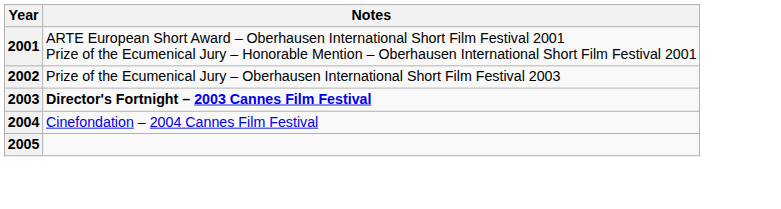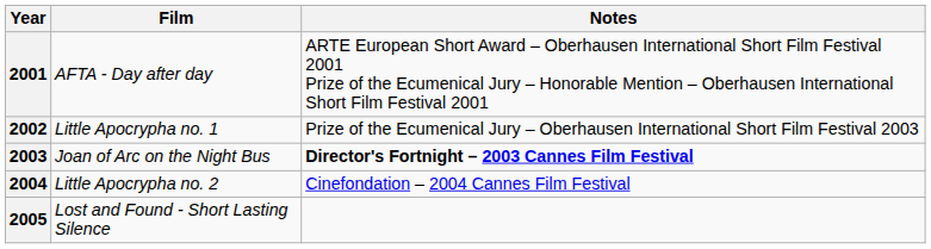 <table class="wikitable">
 <tr>
 <th>Year</th>
+<th>Film</th>
 <th>Notes</th>
 </tr>
 <tr>
 <th>2001</th>
+<td><em>AFTA - Day after day</em></td>
 <td>ARTE European Short Award – Oberhausen International Short Film Festival 2001<br>Prize of the Ecumenical Jury – Honorable Mention – Oberhausen International Short Film Festival 2001</td>
 </tr>
 <tr>
 <th>2002</th>
+<td><em>Little Apocrypha no. 1</em></td>
 <td>Prize of the Ecumenical Jury – Oberhausen International Short Film Festival 2003</td>
 </tr>
 <tr>
 <th>2003</th>
+<td><em>Joan of Arc on the Night Bus</em></td>
 <td><strong>Director's Fortnight – <a href='#'>2003 Cannes Film Festival</a></strong></td>
 </tr>
 <tr>
 <th>2004</th>
+<td><em>Little Apocrypha no. 2</em></td>
 <td><a href='#'>Cinefondation</a> – <a href='#'>2004 Cannes Film Festival</a></td>
 </tr>
 <tr>
 <th>2005</th>
+<td><em>Lost and Found - Short Lasting Silence</em></td>
 <td></td>
 </tr>
 </table>
